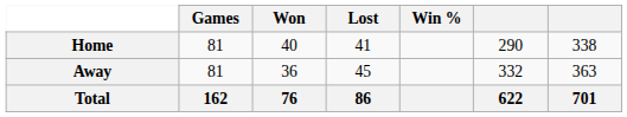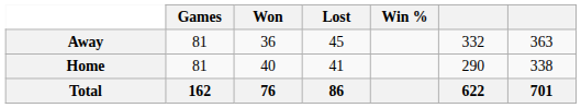 <table class="wikitable" style="font-size:95%; text-align:center; width:38em; border:0;margin: 0.5em auto;">
 <tr>
 <td width="28%" style="background:#fff;border:0;"></td>
 <th width="12%">Games</th>
 <th width="12%">Won</th>
 <th width="12%">Lost</th>
 <th width="12%">Win %</th>
 <th width="12%"></th>
 <th width="12%"></th>
 </tr>
 <tr>
+<th>Away</th>
+<td>81</td>
+<td>36</td>
+<td>45</td>
+<td></td>
+<td>332</td>
+<td>363</td>
+</tr>
+<tr>
 <th>Home</th>
 <td>81</td>
 <td>40</td>
 <td>41</td>
 <td></td>
 <td>290</td>
 <td>338</td>
-</tr>
-<tr>
-<th>Away</th>
-<td>81</td>
-<td>36</td>
-<td>45</td>
-<td></td>
-<td>332</td>
-<td>363</td>
 </tr>
 <tr>
 <th>Total</th>
 <th>162</th>
 <th>76</th>
 <th>86</th>
 <th></th>
 <th>622</th>
 <th>701</th>
 </tr>
 </table>
